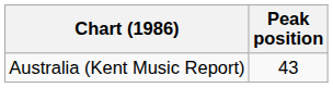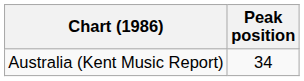 <table class="wikitable sortable">
 <tr>
 <th>Chart (1986)</th>
 <th>Peak<br>position</th>
 </tr>
 <tr>
 <td>Australia (Kent Music Report)</td>
-<td style="text-align:center;">43</td>
+<td style="text-align:center;">34</td>
 </tr>
 </table>
